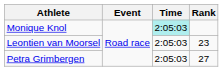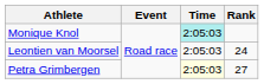 <table class="wikitable" style="font-size:90%">
 <tr>
 <th>Athlete</th>
 <th>Event</th>
 <th>Time</th>
 <th>Rank</th>
 </tr>
 <tr align=center>
 <td align=left><a href='#'>Monique Knol</a></td>
 <td align=left rowspan=3><a href='#'>Road race</a></td>
 <td style="background: paleturquoise;">2:05:03</td>
 <td></td>
 </tr>
 <tr align=center>
 <td align=left><a href='#'>Leontien van Moorsel</a></td>
 <td>2:05:03</td>
-<td>23</td>
+<td>24</td>
 </tr>
 <tr align=center>
 <td align=left><a href='#'>Petra Grimbergen</a></td>
-<td>2:05:03</td>
+<td style="background: lightyellow;">2:05:03</td>
 <td>27</td>
 </tr>
 </table>
